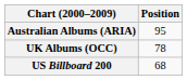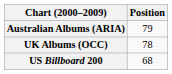 <table class="wikitable plainrowheaders">
 <tr>
 <th scope="col">Chart (2000–2009)</th>
 <th scope="col">Position</th>
 </tr>
 <tr>
 <th scope="row">Australian Albums (ARIA)</th>
-<td align="center">95</td>
+<td align="center">79</td>
 </tr>
 <tr>
 <th scope="row">UK Albums (OCC)</th>
 <td style="text-align:center;">78</td>
 </tr>
 <tr>
 <th scope="row">US <em>Billboard</em> 200</th>
 <td align="center">68</td>
 </tr>
 </table>
